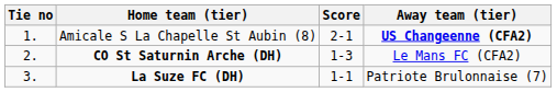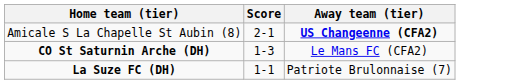 <table class="wikitable" style="text-align: center">
 <tr>
-<th>Tie no</th>
 <th>Home team (tier)</th>
 <th>Score</th>
 <th>Away team (tier)</th>
 </tr>
 <tr>
-<td>1.</td>
 <td>Amicale S La Chapelle St Aubin (8)</td>
 <td>2-1</td>
 <td><strong><a href='#'>US Changeenne</a> (CFA2)</strong></td>
 </tr>
 <tr>
-<td>2.</td>
 <td><strong>CO St Saturnin Arche (DH)</strong></td>
 <td>1-3 </td>
 <td><a href='#'>Le Mans FC</a> (CFA2)</td>
 </tr>
 <tr>
-<td>3.</td>
 <td><strong>La Suze FC (DH)</strong></td>
 <td>1-1 </td>
 <td>Patriote Brulonnaise (7)</td>
 </tr>
 </table>
